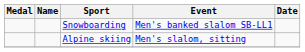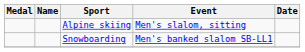 <table class="wikitable sortable" style="font-size: 95%;">
 <tr>
 <th>Medal</th>
 <th>Name</th>
 <th>Sport</th>
 <th>Event</th>
 <th>Date</th>
 </tr>
 <tr>
 <td></td>
 <td></td>
+<td><a href='#'>Alpine skiing</a></td>
+<td><a href='#'>Men's slalom, sitting</a></td>
+<td></td>
+</tr>
+<tr>
+<td></td>
+<td></td>
 <td><a href='#'>Snowboarding</a></td>
 <td><a href='#'>Men's banked slalom SB-LL1</a></td>
 <td></td>
 </tr>
 <tr>
-<td></td>
-<td></td>
-<td><a href='#'>Alpine skiing</a></td>
-<td><a href='#'>Men's slalom, sitting</a></td>
-<td></td>
-</tr>
-<tr>
 </tr>
 </table>
